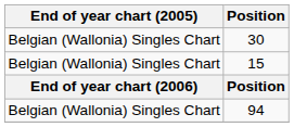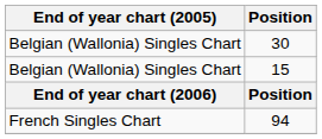 <table class="wikitable sortable">
 <tr>
 <th>End of year chart (2005)</th>
 <th>Position</th>
 </tr>
 <tr>
 <td>Belgian (Wallonia) Singles Chart</td>
 <td align="center">30</td>
 </tr>
 <tr>
 <td>Belgian (Wallonia) Singles Chart</td>
 <td align="center">15</td>
 </tr>
 <tr>
 <th>End of year chart (2006)</th>
 <th>Position</th>
 </tr>
 <tr>
-<td>Belgian (Wallonia) Singles Chart</td>
+<td>French Singles Chart</td>
 <td align="center">94</td>
 </tr>
 <tr>
 </tr>
 </table>
